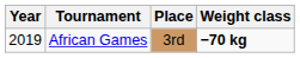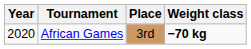 <table class=wikitable>
 <tr>
 <th>Year</th>
 <th>Tournament</th>
 <th>Place</th>
 <th>Weight class</th>
 </tr>
 <tr>
-<td>2019</td>
+<td>2020</td>
 <td><a href='#'>African Games</a></td>
 <td bgcolor="cc9966" align="center">3rd</td>
 <td><strong>−70 kg</strong></td>
 </tr>
 </table>
